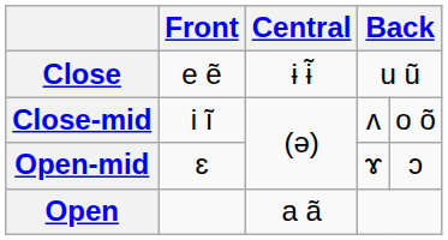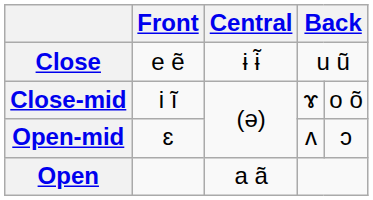 <table class="wikitable" style="text-align:center">
 <tr>
 <th></th>
 <th><a href='#'>Front</a></th>
 <th><a href='#'>Central</a></th>
 <th colspan="2"><a href='#'>Back</a></th>
 </tr>
 <tr>
 <th><a href='#'>Close</a></th>
 <td>e ẽ</td>
 <td>ɨ ɨ̃</td>
 <td colspan="2">u ũ</td>
 </tr>
 <tr>
 <th><a href='#'>Close-mid</a></th>
 <td>i ĩ</td>
 <td rowspan="2">(ə)</td>
-<td>ʌ</td>
+<td>ɤ</td>
 <td>o õ</td>
 </tr>
 <tr>
 <th><a href='#'>Open-mid</a></th>
 <td>ɛ</td>
-<td>ɤ</td>
+<td>ʌ</td>
 <td>ɔ</td>
 </tr>
 <tr>
 <th><a href='#'>Open</a></th>
 <td></td>
 <td>a ã</td>
 <td colspan="2"></td>
 </tr>
 </table>
